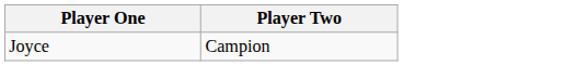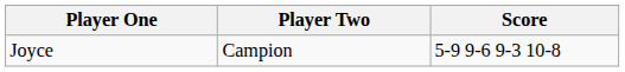 <table class="wikitable">
 <tr>
 <th width=170>Player One</th>
 <th width=170>Player Two</th>
+<th width=150>Score</th>
 </tr>
 <tr>
 <td> Joyce</td>
 <td> Campion</td>
+<td>5-9 9-6 9-3 10-8</td>
 </tr>
 </table>
